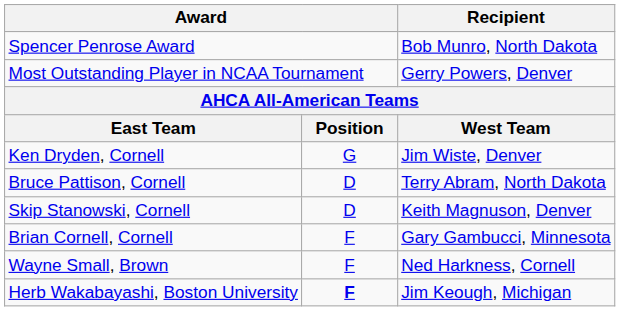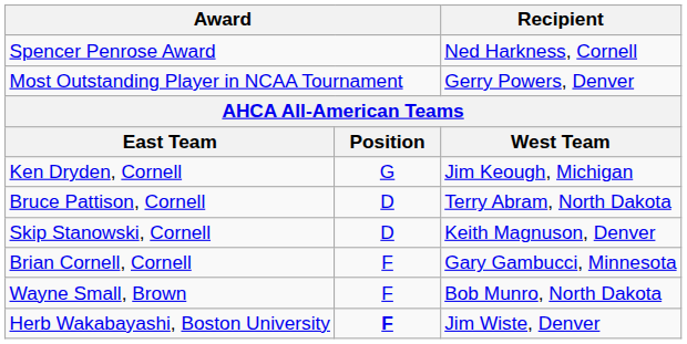 <table class="wikitable">
 <tr>
 <th colspan=2>Award</th>
 <th>Recipient</th>
 </tr>
 <tr>
 <td colspan=2><a href='#'>Spencer Penrose Award</a></td>
-<td><a href='#'>Bob Munro</a>, <a href='#'>North Dakota</a></td>
+<td><a href='#'>Ned Harkness</a>, <a href='#'>Cornell</a></td>
 </tr>
 <tr>
 <td colspan=2><a href='#'>Most Outstanding Player in NCAA Tournament</a></td>
 <td><a href='#'>Gerry Powers</a>, <a href='#'>Denver</a></td>
 </tr>
 <tr>
 <th colspan=3><a href='#'>AHCA All-American Teams</a></th>
 </tr>
 <tr>
 <th>East Team</th>
 <th>  Position  </th>
 <th>West Team</th>
 </tr>
 <tr>
 <td><a href='#'>Ken Dryden</a>, <a href='#'>Cornell</a></td>
 <td align=center><a href='#'>G</a></td>
-<td><a href='#'>Jim Wiste</a>, <a href='#'>Denver</a></td>
+<td><a href='#'>Jim Keough</a>, <a href='#'>Michigan</a></td>
 </tr>
 <tr>
 <td><a href='#'>Bruce Pattison</a>, <a href='#'>Cornell</a></td>
 <td align=center><a href='#'>D</a></td>
 <td><a href='#'>Terry Abram</a>, <a href='#'>North Dakota</a></td>
 </tr>
 <tr>
 <td><a href='#'>Skip Stanowski</a>, <a href='#'>Cornell</a></td>
 <td align=center><a href='#'>D</a></td>
 <td><a href='#'>Keith Magnuson</a>, <a href='#'>Denver</a></td>
 </tr>
 <tr>
 <td><a href='#'>Brian Cornell</a>, <a href='#'>Cornell</a></td>
 <td align=center><a href='#'>F</a></td>
 <td><a href='#'>Gary Gambucci</a>, <a href='#'>Minnesota</a></td>
 </tr>
 <tr>
 <td><a href='#'>Wayne Small</a>, <a href='#'>Brown</a></td>
 <td align=center><a href='#'>F</a></td>
-<td><a href='#'>Ned Harkness</a>, <a href='#'>Cornell</a></td>
+<td><a href='#'>Bob Munro</a>, <a href='#'>North Dakota</a></td>
 </tr>
 <tr>
 <td><a href='#'>Herb Wakabayashi</a>, <a href='#'>Boston University</a></td>
 <td align=center><strong><a href='#'>F</a></strong></td>
-<td><a href='#'>Jim Keough</a>, <a href='#'>Michigan</a></td>
+<td><a href='#'>Jim Wiste</a>, <a href='#'>Denver</a></td>
 </tr>
 </table>
